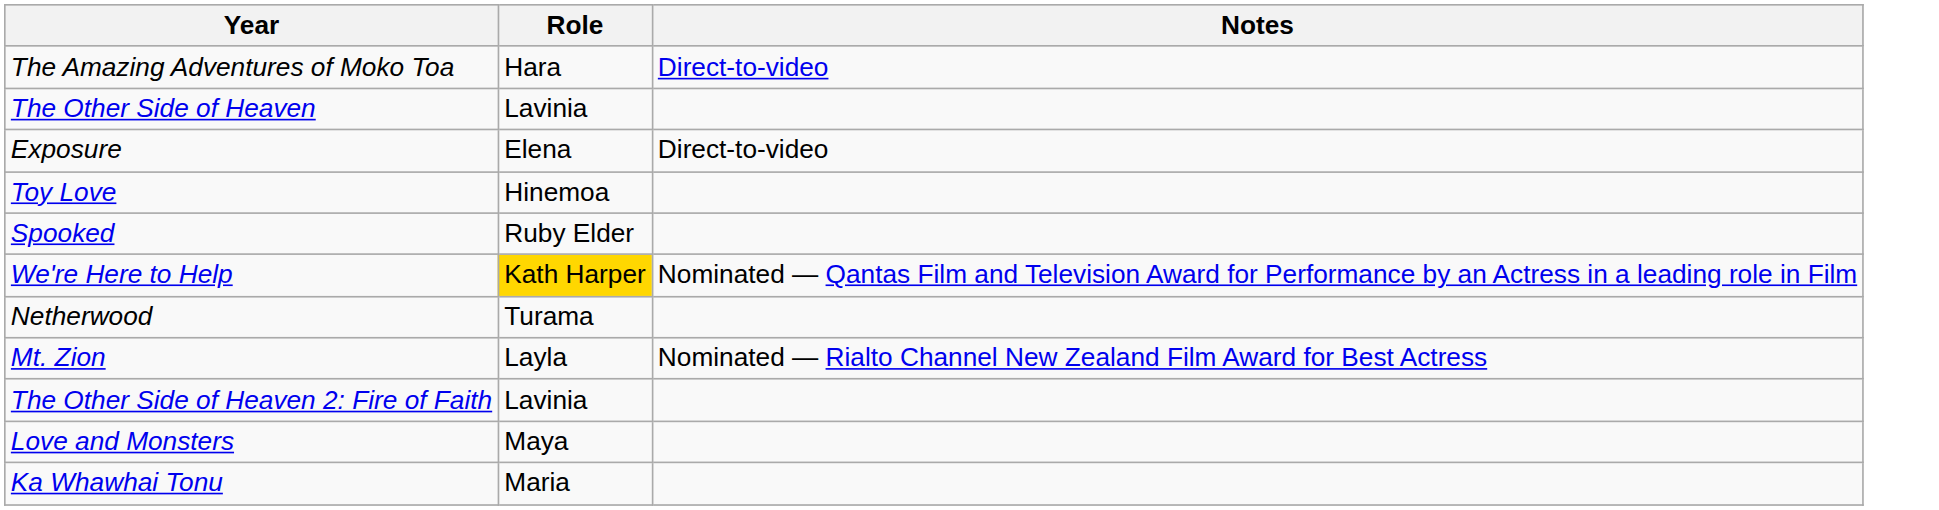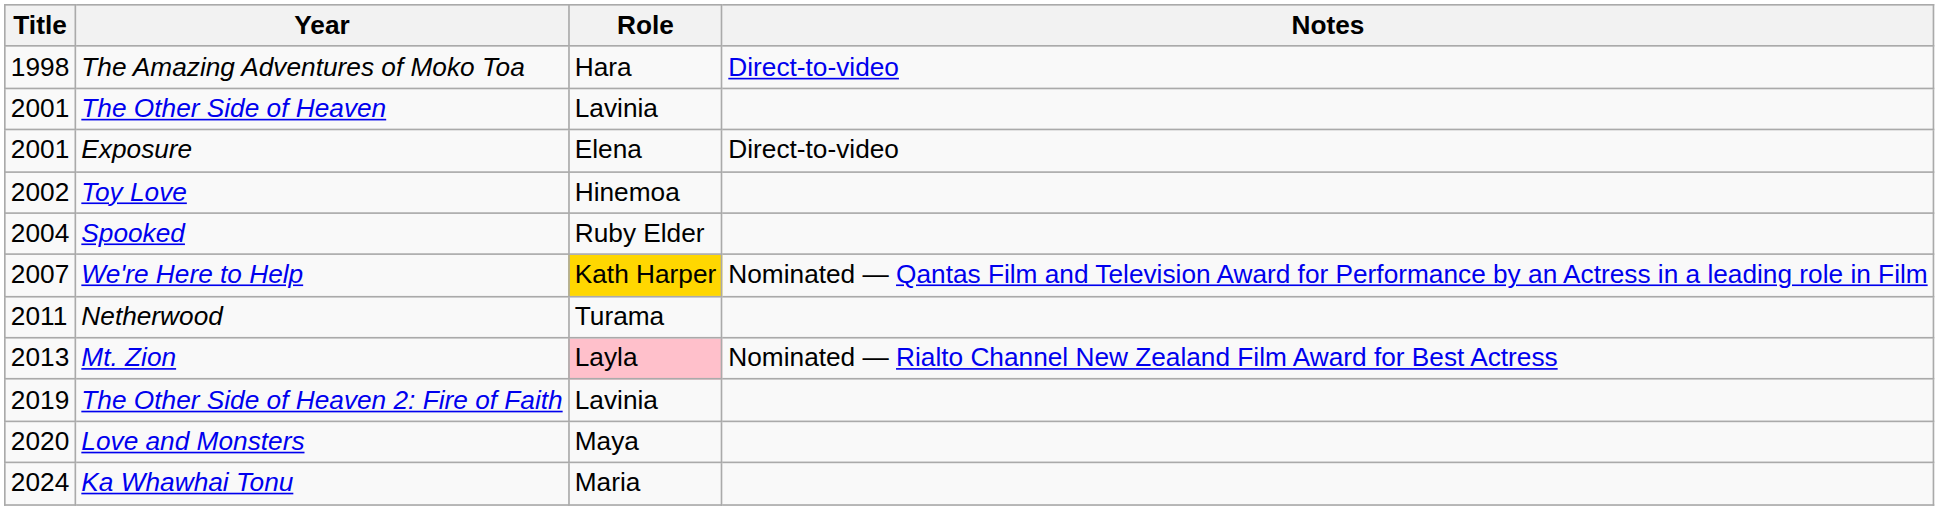 <table class="wikitable plainrowheaders sortable">
 <tr>
+<th>Title</th>
 <th>Year</th>
 <th>Role</th>
 <th scope="col" class="unsortable">Notes</th>
 </tr>
 <tr>
+<td>1998</td>
 <td><em>The Amazing Adventures of Moko Toa</em></td>
 <td>Hara</td>
 <td><a href='#'>Direct-to-video</a></td>
 </tr>
 <tr>
+<td>2001</td>
 <td><em><a href='#'>The Other Side of Heaven</a></em></td>
 <td>Lavinia</td>
 <td></td>
 </tr>
 <tr>
+<td>2001</td>
 <td><em>Exposure</em></td>
 <td>Elena</td>
 <td>Direct-to-video</td>
 </tr>
 <tr>
+<td>2002</td>
 <td><em><a href='#'>Toy Love</a></em></td>
 <td>Hinemoa</td>
 <td></td>
 </tr>
 <tr>
+<td>2004</td>
 <td><em><a href='#'>Spooked</a></em></td>
 <td>Ruby Elder</td>
 <td></td>
 </tr>
 <tr>
+<td>2007</td>
 <td><em><a href='#'>We're Here to Help</a></em></td>
 <td style="background: gold;">Kath Harper</td>
 <td>Nominated — <a href='#'>Qantas Film and Television Award for Performance by an Actress in a leading role in Film</a></td>
 </tr>
 <tr>
+<td>2011</td>
 <td><em>Netherwood</em></td>
 <td>Turama</td>
 <td></td>
 </tr>
 <tr>
+<td>2013</td>
 <td><em><a href='#'>Mt. Zion</a></em></td>
-<td>Layla</td>
+<td style="background: pink;">Layla</td>
 <td>Nominated — <a href='#'>Rialto Channel New Zealand Film Award for Best Actress</a></td>
 </tr>
 <tr>
+<td>2019</td>
 <td><em><a href='#'>The Other Side of Heaven 2: Fire of Faith</a></em></td>
 <td>Lavinia</td>
 <td></td>
 </tr>
 <tr>
+<td>2020</td>
 <td><a href='#'><em>Love and Monsters</em></a></td>
 <td>Maya</td>
 <td></td>
 </tr>
 <tr>
+<td>2024</td>
 <td><em><a href='#'>Ka Whawhai Tonu</a></em></td>
 <td>Maria</td>
 <td></td>
 </tr>
 </table>
